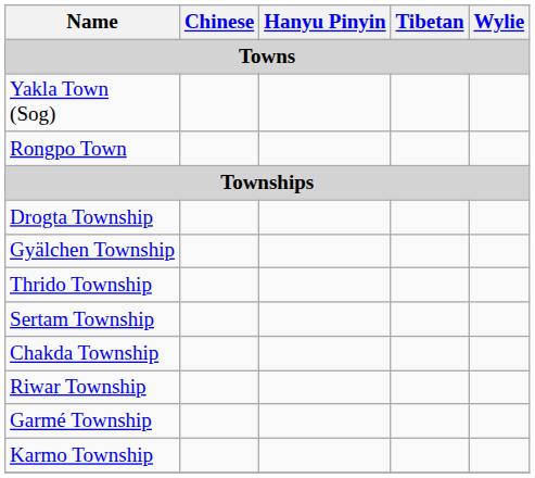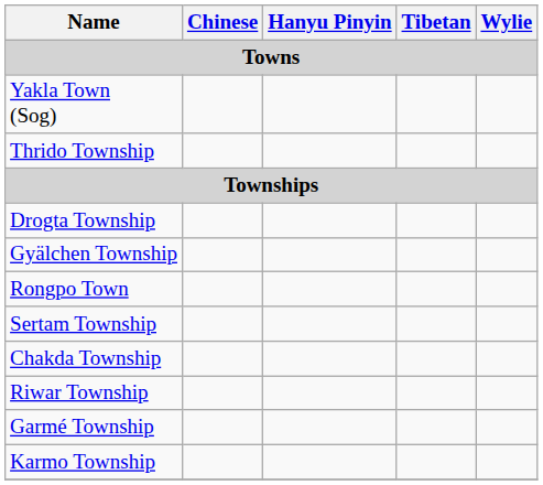 <table class="wikitable"  style="font-size:90%;" align=center>
 <tr>
 <th>Name</th>
 <th><a href='#'>Chinese</a></th>
 <th><a href='#'>Hanyu Pinyin</a></th>
 <th><a href='#'>Tibetan</a></th>
 <th><a href='#'>Wylie</a></th>
 </tr>
 <tr --------->
 <td colspan="5"  style="text-align:center; background:#d3d3d3;"><strong>Towns</strong></td>
 </tr>
 <tr --------->
 <td><a href='#'>Yakla Town</a><br>(Sog)</td>
 <td></td>
 <td></td>
 <td></td>
 <td></td>
 </tr>
 <tr>
-<td><a href='#'>Rongpo Town</a></td>
+<td><a href='#'>Thrido Township</a></td>
 <td></td>
 <td></td>
 <td></td>
 <td></td>
 </tr>
 <tr --------->
 <td colspan="5"  style="text-align:center; background:#d3d3d3;"><strong>Townships</strong></td>
 </tr>
 <tr --------->
 <td><a href='#'>Drogta Township</a></td>
 <td></td>
 <td></td>
 <td></td>
 <td></td>
 </tr>
 <tr>
 <td><a href='#'>Gyälchen Township</a></td>
 <td></td>
 <td></td>
 <td></td>
 <td></td>
 </tr>
 <tr>
-<td><a href='#'>Thrido Township</a></td>
+<td><a href='#'>Rongpo Town</a></td>
 <td></td>
 <td></td>
 <td></td>
 <td></td>
 </tr>
 <tr>
 <td><a href='#'>Sertam Township</a></td>
 <td></td>
 <td></td>
 <td></td>
 <td></td>
 </tr>
 <tr>
 <td><a href='#'>Chakda Township</a></td>
 <td></td>
 <td></td>
 <td></td>
 <td></td>
 </tr>
 <tr>
 <td><a href='#'>Riwar Township</a></td>
 <td></td>
 <td></td>
 <td></td>
 <td></td>
 </tr>
 <tr>
 <td><a href='#'>Garmé Township</a></td>
 <td></td>
 <td></td>
 <td></td>
 <td></td>
 </tr>
 <tr>
 <td><a href='#'>Karmo Township</a></td>
 <td></td>
 <td></td>
 <td></td>
 <td></td>
 </tr>
 <tr>
 </tr>
 </table>
